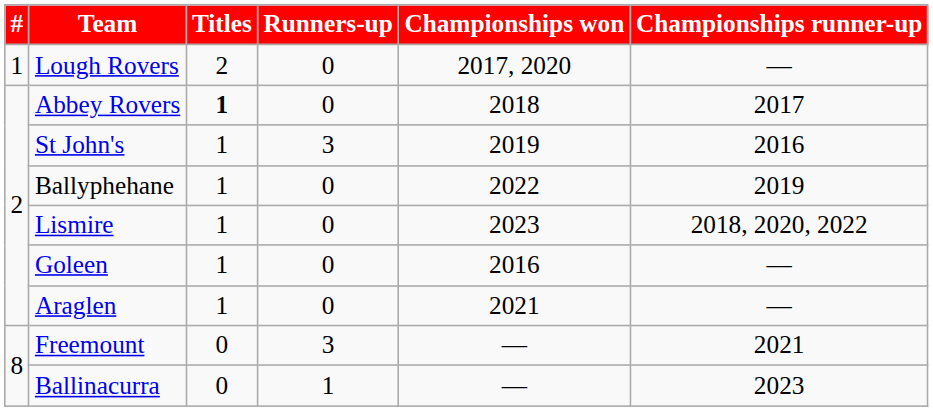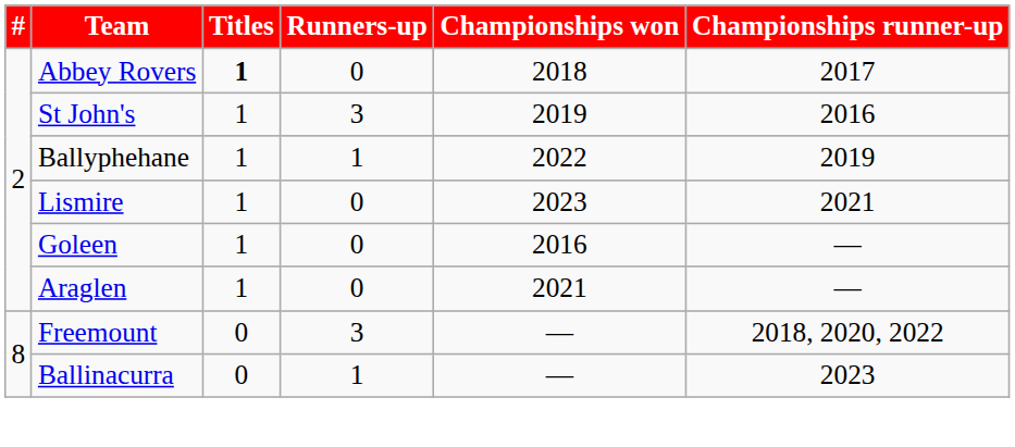 <table class="wikitable sortable" style="text-align:center;">
 <tr>
 <th style="background:red;color:white">#</th>
 <th style="background:red;color:white">Team</th>
 <th style="background:red;color:white">Titles</th>
 <th style="background:red;color:white">Runners-up</th>
 <th style="background:red;color:white">Championships won</th>
 <th style="background:red;color:white">Championships runner-up</th>
-</tr>
-<tr>
-<td>1</td>
-<td style="text-align:left"> <a href='#'>Lough Rovers</a></td>
-<td>2</td>
-<td>0</td>
-<td>2017, 2020</td>
-<td>—</td>
 </tr>
 <tr>
 <td rowspan="6">2</td>
 <td style="text-align:left"> <a href='#'>Abbey Rovers</a></td>
 <td><strong>1</strong></td>
 <td>0</td>
 <td>2018</td>
 <td>2017</td>
 </tr>
 <tr>
 <td style="text-align:left"> <a href='#'>St John's</a></td>
 <td>1</td>
 <td>3</td>
 <td>2019</td>
 <td>2016</td>
 </tr>
 <tr>
 <td style="text-align:left"> Ballyphehane</td>
 <td>1</td>
-<td>0</td>
+<td>1</td>
 <td>2022</td>
 <td>2019</td>
 </tr>
 <tr>
 <td style="text-align:left"> <a href='#'>Lismire</a></td>
 <td>1</td>
 <td>0</td>
 <td>2023</td>
-<td>2018, 2020, 2022</td>
+<td>2021</td>
 </tr>
 <tr>
 <td style="text-align:left"> <a href='#'>Goleen</a></td>
 <td>1</td>
 <td>0</td>
 <td>2016</td>
 <td>—</td>
 </tr>
 <tr>
 <td style="text-align:left"> <a href='#'>Araglen</a></td>
 <td>1</td>
 <td>0</td>
 <td>2021</td>
 <td>—</td>
 </tr>
 <tr>
 <td rowspan="2">8</td>
 <td style="text-align:left"> <a href='#'>Freemount</a></td>
 <td>0</td>
 <td>3</td>
 <td>—</td>
-<td>2021</td>
+<td>2018, 2020, 2022</td>
 </tr>
 <tr>
 <td style="text-align:left"> <a href='#'>Ballinacurra</a></td>
 <td>0</td>
 <td>1</td>
 <td>—</td>
 <td>2023</td>
 </tr>
 </table>
